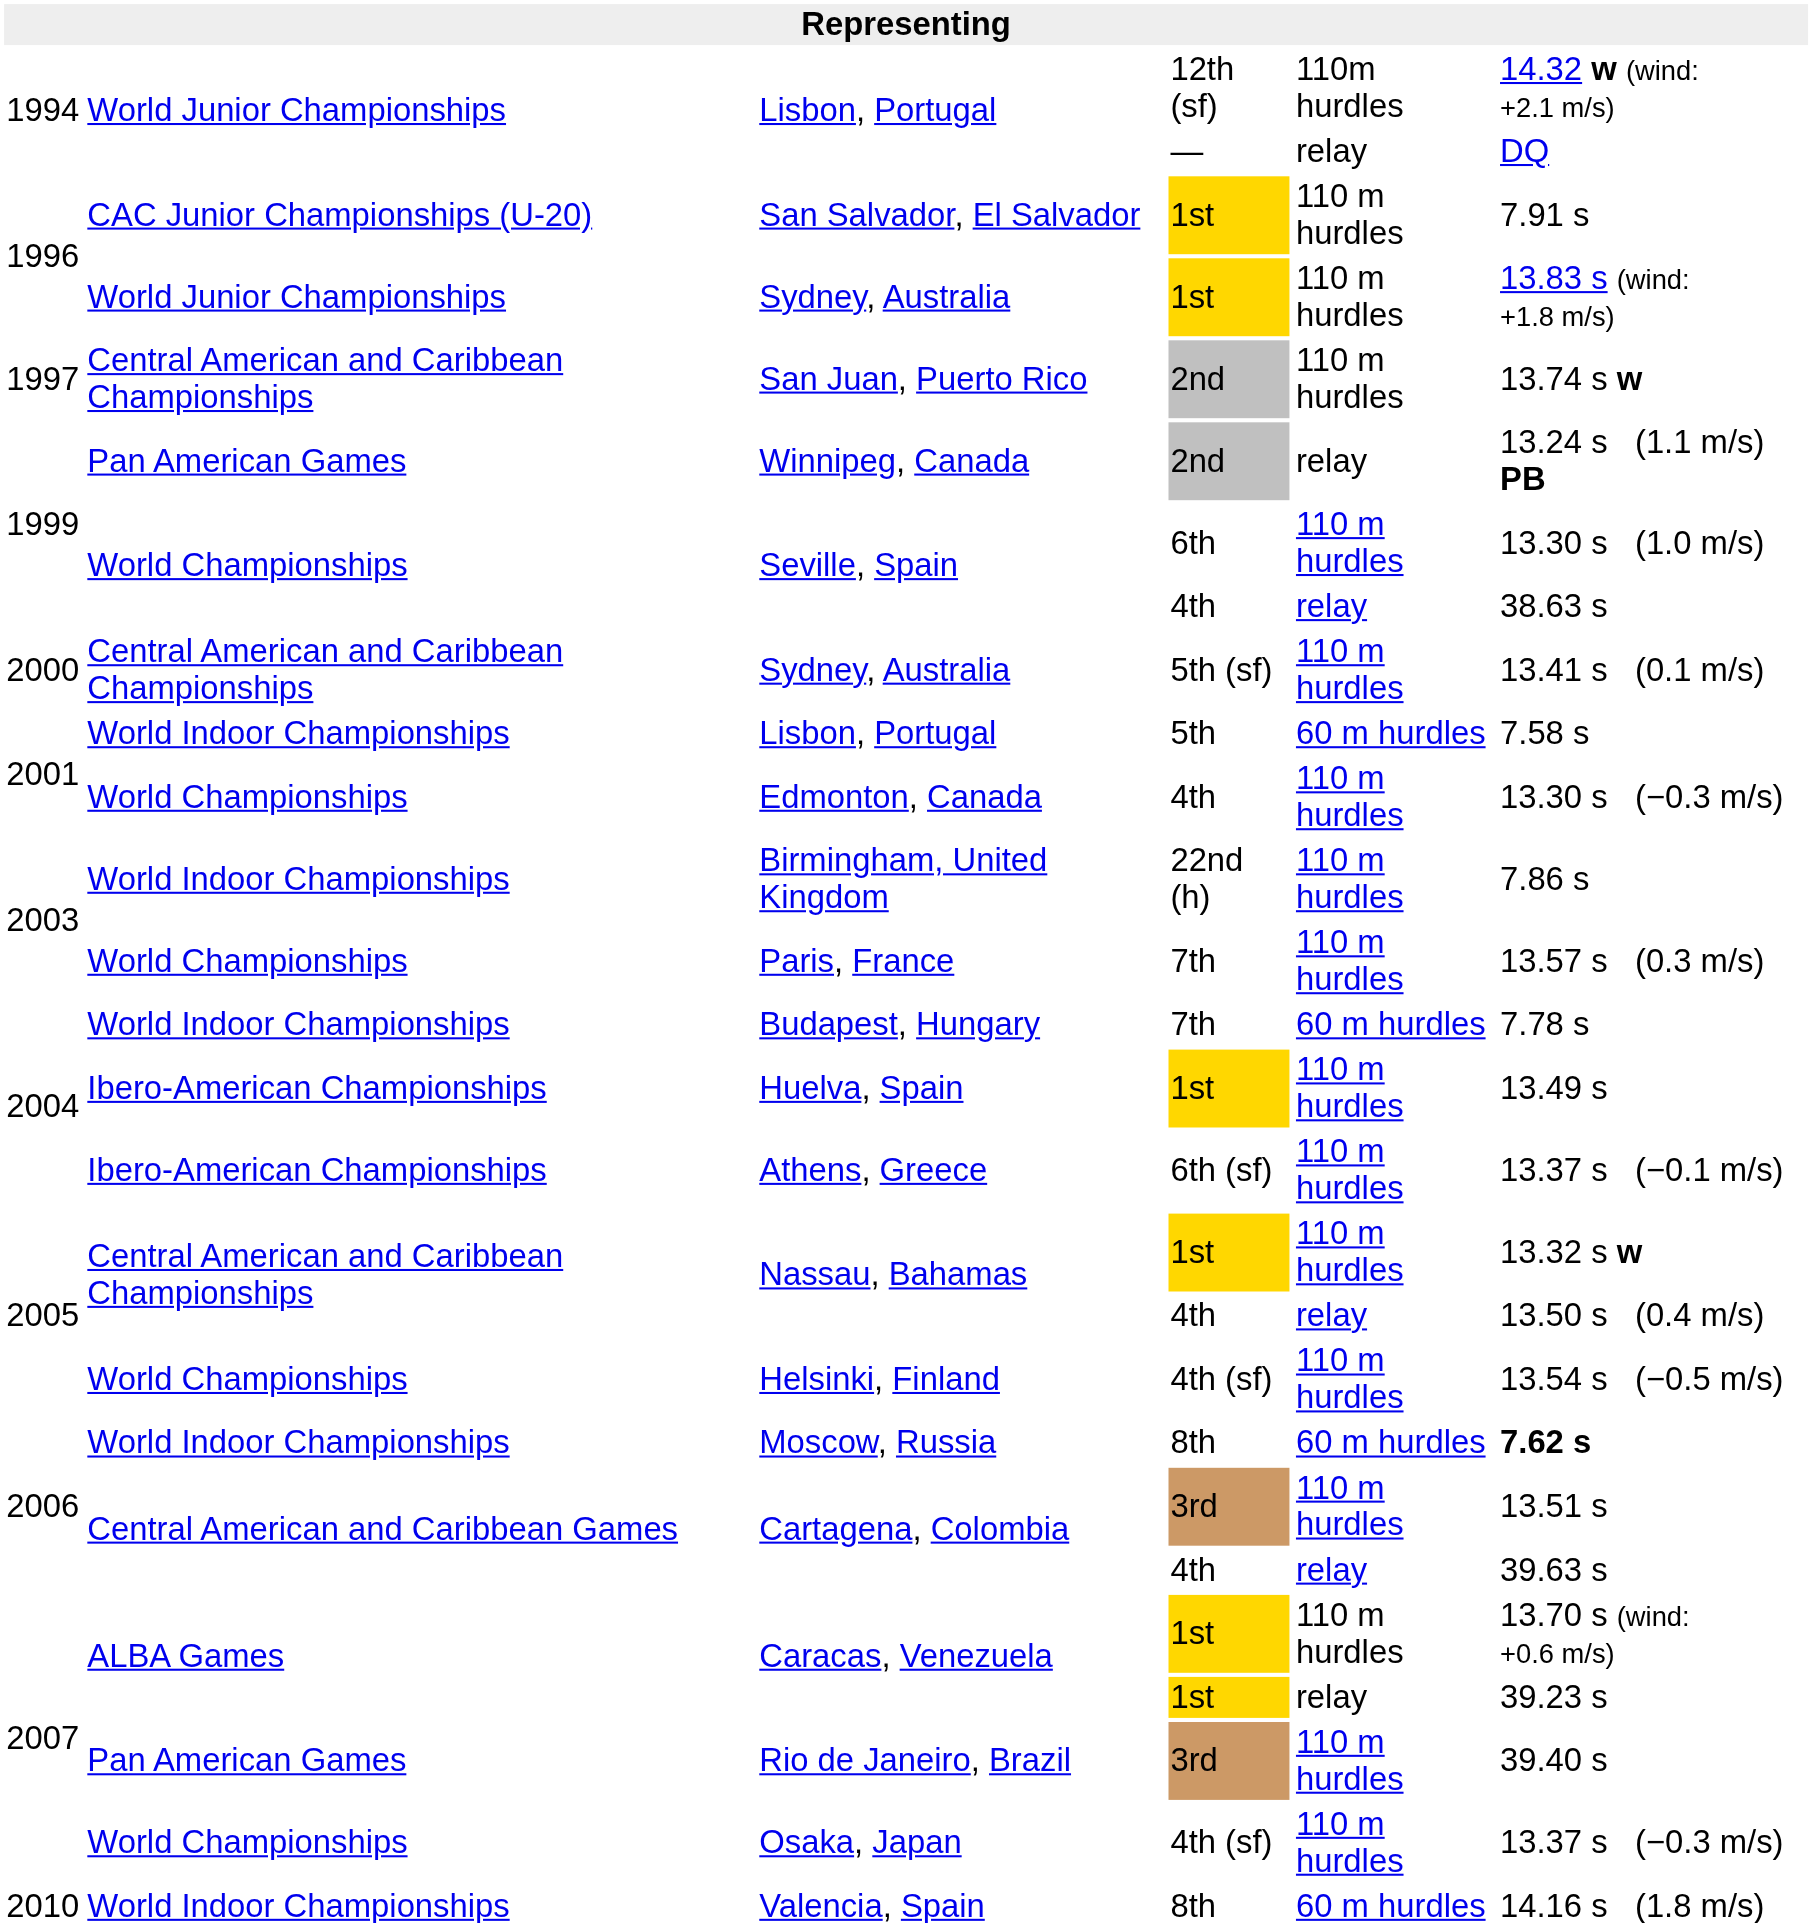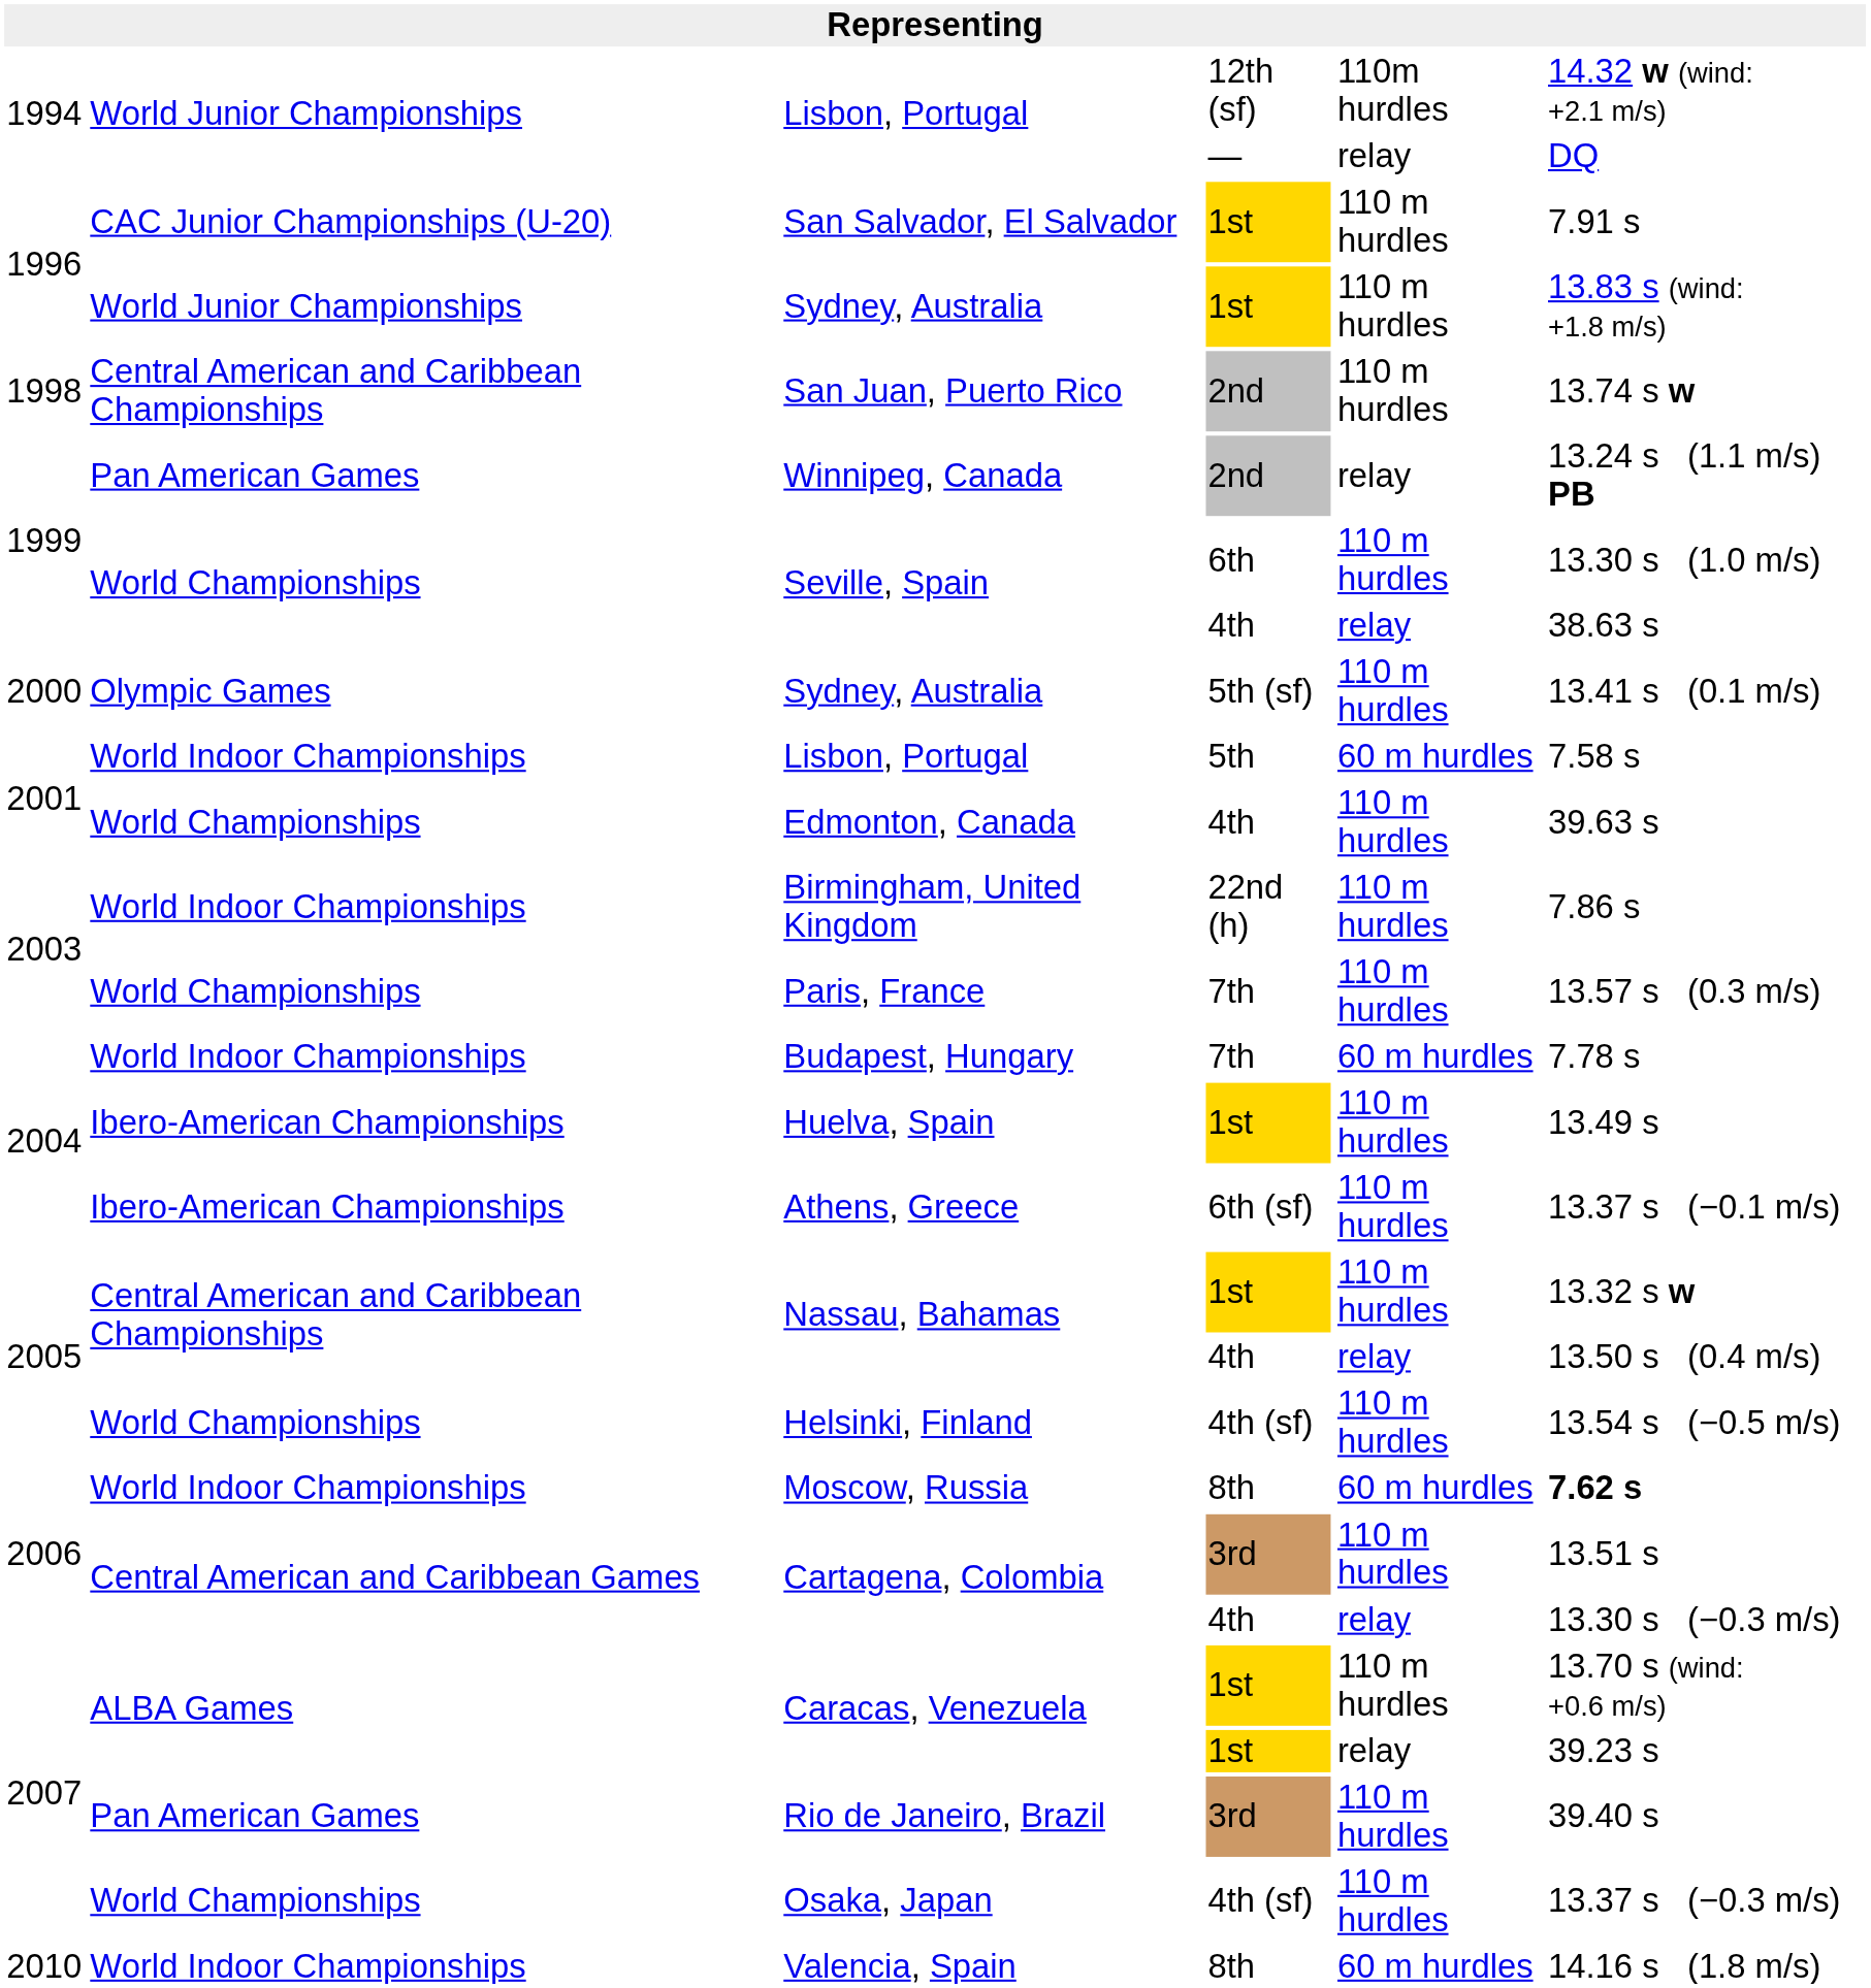 <table>
 <tr>
 <th bgcolor="#eeeeee" colspan="6">Representing </th>
 </tr>
 <tr>
 <td rowspan=2>1994</td>
 <td rowspan=2><a href='#'>World Junior Championships</a></td>
 <td rowspan=2><a href='#'>Lisbon</a>, <a href='#'>Portugal</a></td>
 <td>12th (sf)</td>
 <td>110m hurdles</td>
 <td><a href='#'>14.32</a> <strong>w</strong> <small>(wind: +2.1 m/s)</small></td>
 </tr>
 <tr>
 <td>—</td>
 <td> relay</td>
 <td><a href='#'>DQ</a></td>
 </tr>
 <tr>
 <td rowspan = "2">1996</td>
 <td><a href='#'>CAC Junior Championships (U-20)</a></td>
 <td><a href='#'>San Salvador</a>, <a href='#'>El Salvador</a></td>
 <td bgcolor=gold>1st</td>
 <td>110 m hurdles</td>
 <td>7.91 s</td>
 </tr>
 <tr>
 <td><a href='#'>World Junior Championships</a></td>
 <td><a href='#'>Sydney</a>, <a href='#'>Australia</a></td>
 <td bgcolor="gold">1st</td>
 <td>110 m hurdles</td>
 <td><a href='#'>13.83 s</a> <small>(wind: +1.8 m/s)</small></td>
 </tr>
 <tr>
-<td>1997</td>
+<td>1998</td>
 <td><a href='#'>Central American and Caribbean Championships</a></td>
 <td><a href='#'>San Juan</a>, <a href='#'>Puerto Rico</a></td>
 <td bgcolor="silver">2nd</td>
 <td>110 m hurdles</td>
 <td>13.74 s <strong>w</strong></td>
 </tr>
 <tr>
 <td rowspan=3>1999</td>
 <td><a href='#'>Pan American Games</a></td>
 <td><a href='#'>Winnipeg</a>, <a href='#'>Canada</a></td>
 <td bgcolor="silver">2nd</td>
 <td> relay</td>
 <td>13.24 s   (1.1 m/s) <strong>PB</strong></td>
 </tr>
 <tr>
 <td rowspan=2><a href='#'>World Championships</a></td>
 <td rowspan=2><a href='#'>Seville</a>, <a href='#'>Spain</a></td>
 <td>6th</td>
 <td><a href='#'>110 m hurdles</a></td>
 <td>13.30 s   (1.0 m/s)</td>
 </tr>
 <tr>
 <td>4th</td>
 <td><a href='#'> relay</a></td>
 <td>38.63 s</td>
 </tr>
 <tr>
 <td>2000</td>
-<td><a href='#'>Central American and Caribbean Championships</a></td>
+<td><a href='#'>Olympic Games</a></td>
 <td><a href='#'>Sydney</a>, <a href='#'>Australia</a></td>
 <td>5th (sf)</td>
 <td><a href='#'>110 m hurdles</a></td>
 <td>13.41 s   (0.1 m/s)</td>
 </tr>
 <tr>
 <td rowspan=2>2001</td>
 <td><a href='#'>World Indoor Championships</a></td>
 <td><a href='#'>Lisbon</a>, <a href='#'>Portugal</a></td>
 <td>5th</td>
 <td><a href='#'>60 m hurdles</a></td>
 <td>7.58 s</td>
 </tr>
 <tr>
 <td><a href='#'>World Championships</a></td>
 <td><a href='#'>Edmonton</a>, <a href='#'>Canada</a></td>
 <td>4th</td>
 <td><a href='#'>110 m hurdles</a></td>
-<td>13.30 s   (−0.3 m/s)</td>
+<td>39.63 s</td>
 </tr>
 <tr>
 <td rowspan=2>2003</td>
 <td><a href='#'>World Indoor Championships</a></td>
 <td><a href='#'>Birmingham, United Kingdom</a></td>
 <td>22nd (h)</td>
 <td><a href='#'>110 m hurdles</a></td>
 <td>7.86 s</td>
 </tr>
 <tr>
 <td><a href='#'>World Championships</a></td>
 <td><a href='#'>Paris</a>, <a href='#'>France</a></td>
 <td>7th</td>
 <td><a href='#'>110 m hurdles</a></td>
 <td>13.57 s   (0.3 m/s)</td>
 </tr>
 <tr>
 <td rowspan = "3">2004</td>
 <td><a href='#'>World Indoor Championships</a></td>
 <td><a href='#'>Budapest</a>, <a href='#'>Hungary</a></td>
 <td>7th</td>
 <td><a href='#'>60 m hurdles</a></td>
 <td>7.78 s</td>
 </tr>
 <tr>
 <td><a href='#'>Ibero-American Championships</a></td>
 <td><a href='#'>Huelva</a>, <a href='#'>Spain</a></td>
 <td bgcolor=gold>1st</td>
 <td><a href='#'>110 m hurdles</a></td>
 <td>13.49 s</td>
 </tr>
 <tr>
 <td><a href='#'>Ibero-American Championships</a></td>
 <td><a href='#'>Athens</a>, <a href='#'>Greece</a></td>
 <td>6th (sf)</td>
 <td><a href='#'>110 m hurdles</a></td>
 <td>13.37 s   (−0.1 m/s)</td>
 </tr>
 <tr>
 <td rowspan = "3">2005</td>
 <td rowspan = "2"><a href='#'>Central American and Caribbean Championships</a></td>
 <td rowspan = "2"><a href='#'>Nassau</a>, <a href='#'>Bahamas</a></td>
 <td bgcolor="gold">1st</td>
 <td><a href='#'>110 m hurdles</a></td>
 <td>13.32 s <strong>w</strong></td>
 </tr>
 <tr>
 <td>4th</td>
 <td><a href='#'> relay</a></td>
 <td>13.50 s   (0.4 m/s)</td>
 </tr>
 <tr>
 <td><a href='#'>World Championships</a></td>
 <td><a href='#'>Helsinki</a>, <a href='#'>Finland</a></td>
 <td>4th (sf)</td>
 <td><a href='#'>110 m hurdles</a></td>
 <td>13.54 s   (−0.5 m/s)</td>
 </tr>
 <tr>
 <td rowspan=3>2006</td>
 <td><a href='#'>World Indoor Championships</a></td>
 <td><a href='#'>Moscow</a>, <a href='#'>Russia</a></td>
 <td>8th</td>
 <td><a href='#'>60 m hurdles</a></td>
 <td><strong>7.62 s</strong></td>
 </tr>
 <tr>
 <td rowspan=2><a href='#'>Central American and Caribbean Games</a></td>
 <td rowspan=2><a href='#'>Cartagena</a>, <a href='#'>Colombia</a></td>
 <td bgcolor="cc9966">3rd</td>
 <td><a href='#'>110 m hurdles</a></td>
 <td>13.51 s</td>
 </tr>
 <tr>
 <td>4th</td>
 <td><a href='#'> relay</a></td>
-<td>39.63 s</td>
+<td>13.30 s   (−0.3 m/s)</td>
 </tr>
 <tr>
 <td rowspan=4>2007</td>
 <td rowspan=2><a href='#'>ALBA Games</a></td>
 <td rowspan=2><a href='#'>Caracas</a>, <a href='#'>Venezuela</a></td>
 <td bgcolor=gold>1st</td>
 <td>110 m hurdles</td>
 <td>13.70 s  <small>(wind: +0.6 m/s)</small></td>
 </tr>
 <tr>
 <td bgcolor=gold>1st</td>
 <td> relay</td>
 <td>39.23 s</td>
 </tr>
 <tr>
 <td><a href='#'>Pan American Games</a></td>
 <td><a href='#'>Rio de Janeiro</a>, <a href='#'>Brazil</a></td>
 <td bgcolor=cc9966>3rd</td>
 <td><a href='#'>110 m hurdles</a></td>
 <td>39.40 s</td>
 </tr>
 <tr>
 <td><a href='#'>World Championships</a></td>
 <td><a href='#'>Osaka</a>, <a href='#'>Japan</a></td>
 <td>4th (sf)</td>
 <td><a href='#'>110 m hurdles</a></td>
 <td>13.37 s   (−0.3 m/s)</td>
 </tr>
 <tr>
 <td>2010</td>
 <td><a href='#'>World Indoor Championships</a></td>
 <td><a href='#'>Valencia</a>, <a href='#'>Spain</a></td>
 <td>8th</td>
 <td><a href='#'>60 m hurdles</a></td>
 <td>14.16 s   (1.8 m/s)</td>
 </tr>
 </table>
